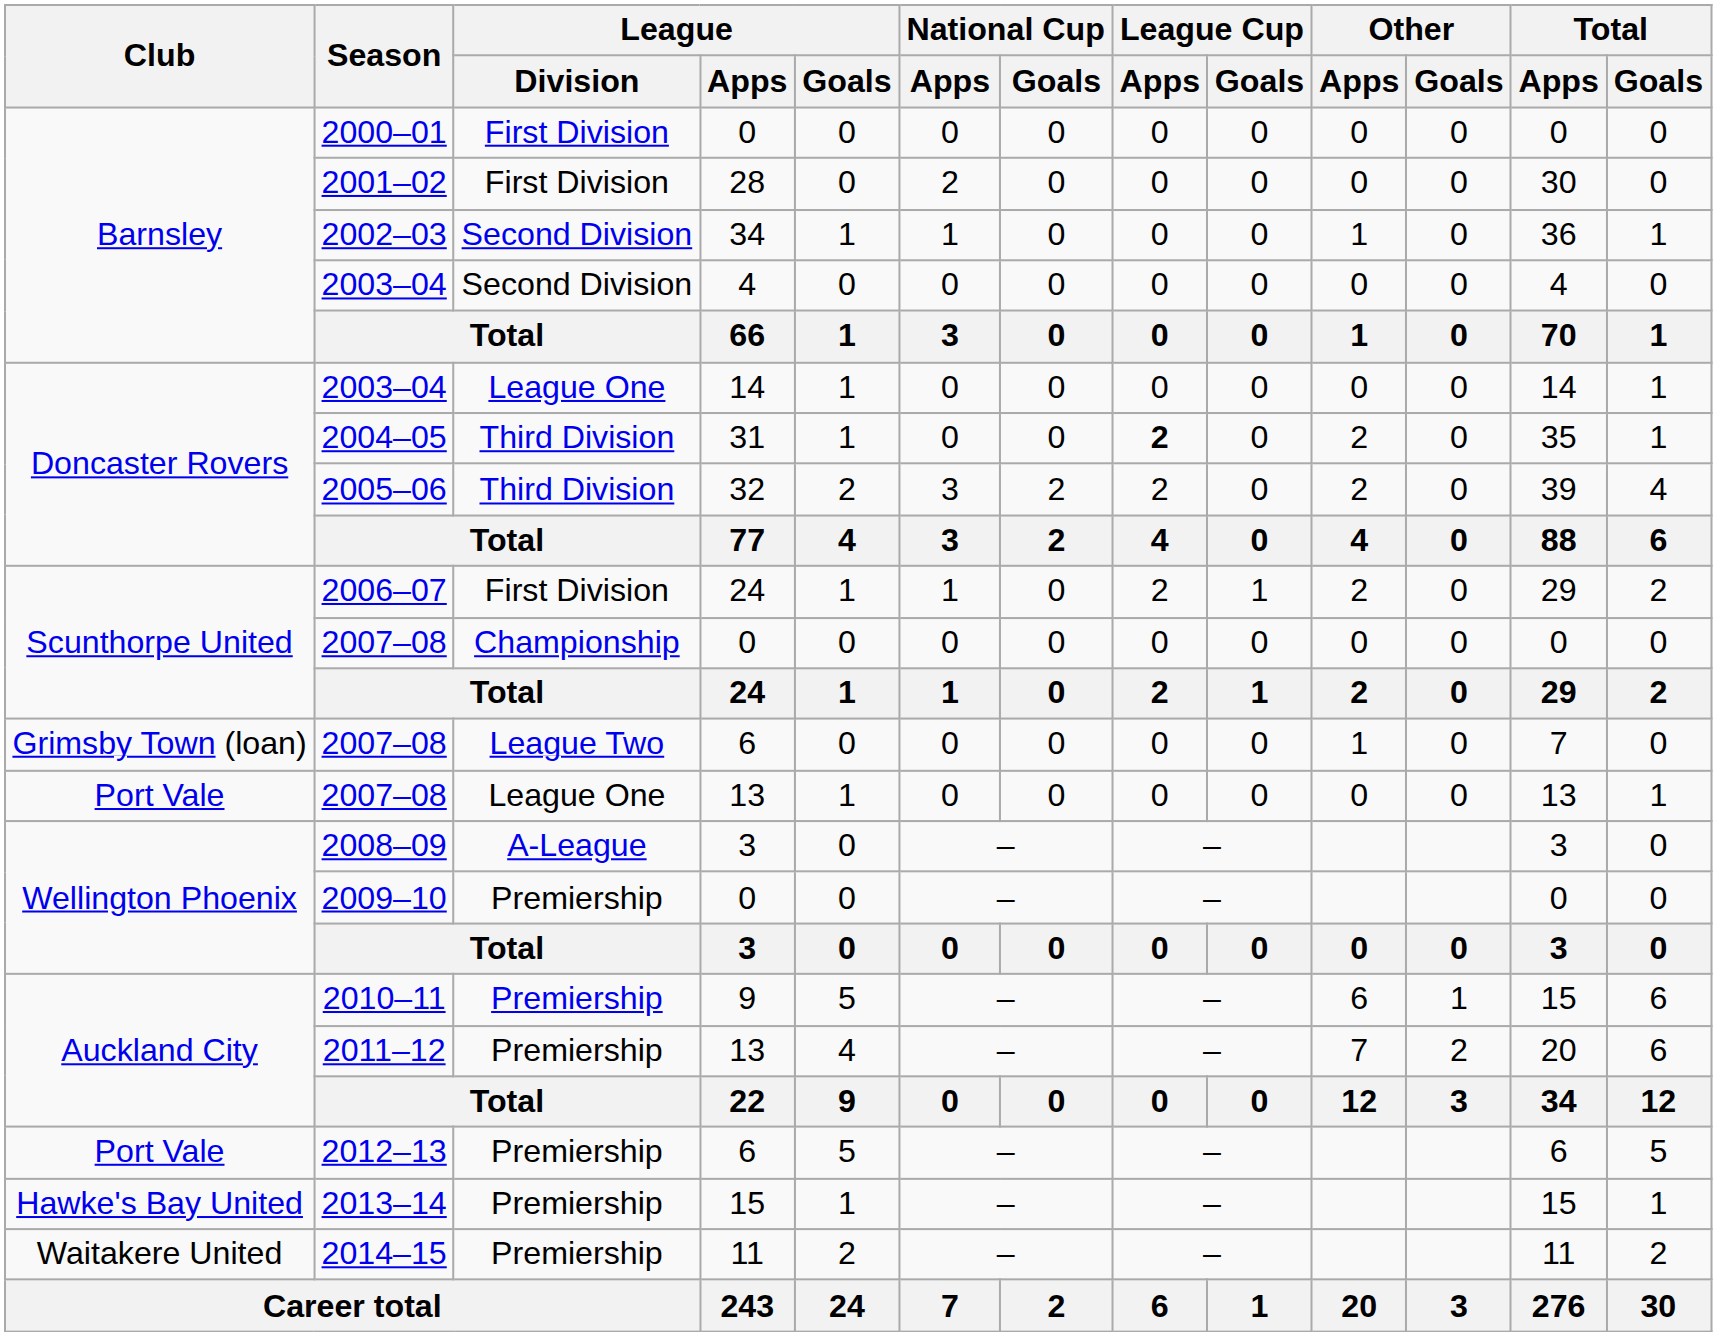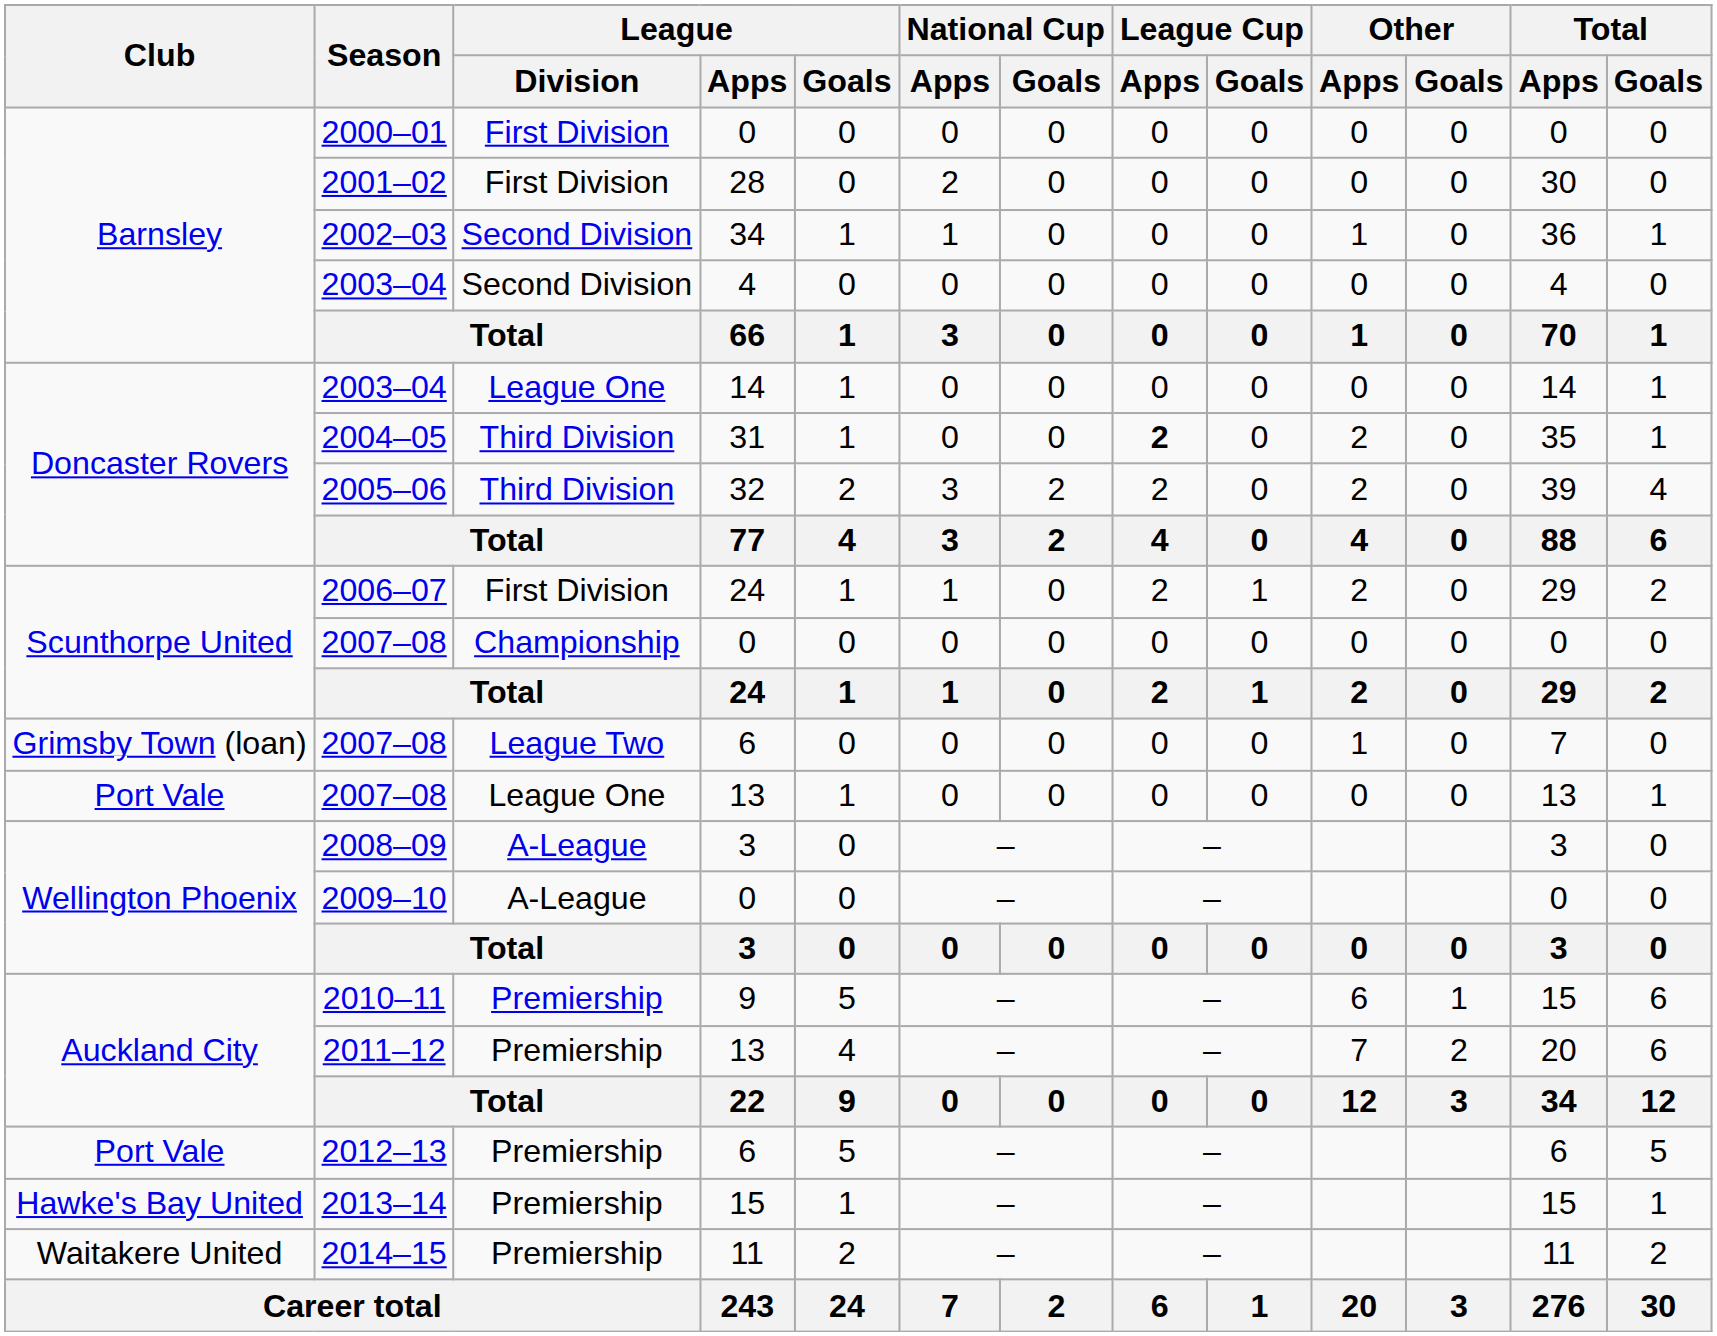 <table class="wikitable" style="text-align:center">
 <tr>
 <th rowspan="2">Club</th>
 <th rowspan="2">Season</th>
 <th colspan="3">League</th>
 <th colspan="2">National Cup</th>
 <th colspan="2">League Cup</th>
 <th colspan="2">Other</th>
 <th colspan="2">Total</th>
 </tr>
 <tr>
 <th>Division</th>
 <th>Apps</th>
 <th>Goals</th>
 <th>Apps</th>
 <th>Goals</th>
 <th>Apps</th>
 <th>Goals</th>
 <th>Apps</th>
 <th>Goals</th>
 <th>Apps</th>
 <th>Goals</th>
 </tr>
 <tr>
 <td rowspan="5"><a href='#'>Barnsley</a></td>
 <td><a href='#'>2000–01</a></td>
 <td><a href='#'>First Division</a></td>
 <td>0</td>
 <td>0</td>
 <td>0</td>
 <td>0</td>
 <td>0</td>
 <td>0</td>
 <td>0</td>
 <td>0</td>
 <td>0</td>
 <td>0</td>
 </tr>
 <tr>
 <td><a href='#'>2001–02</a></td>
 <td>First Division</td>
 <td>28</td>
 <td>0</td>
 <td>2</td>
 <td>0</td>
 <td>0</td>
 <td>0</td>
 <td>0</td>
 <td>0</td>
 <td>30</td>
 <td>0</td>
 </tr>
 <tr>
 <td><a href='#'>2002–03</a></td>
 <td><a href='#'>Second Division</a></td>
 <td>34</td>
 <td>1</td>
 <td>1</td>
 <td>0</td>
 <td>0</td>
 <td>0</td>
 <td>1</td>
 <td>0</td>
 <td>36</td>
 <td>1</td>
 </tr>
 <tr>
 <td><a href='#'>2003–04</a></td>
 <td>Second Division</td>
 <td>4</td>
 <td>0</td>
 <td>0</td>
 <td>0</td>
 <td>0</td>
 <td>0</td>
 <td>0</td>
 <td>0</td>
 <td>4</td>
 <td>0</td>
 </tr>
 <tr>
 <th colspan="2">Total</th>
 <th>66</th>
 <th>1</th>
 <th>3</th>
 <th>0</th>
 <th>0</th>
 <th>0</th>
 <th>1</th>
 <th>0</th>
 <th>70</th>
 <th>1</th>
 </tr>
 <tr>
 <td rowspan="4"><a href='#'>Doncaster Rovers</a></td>
 <td><a href='#'>2003–04</a></td>
 <td><a href='#'>League One</a></td>
 <td>14</td>
 <td>1</td>
 <td>0</td>
 <td>0</td>
 <td>0</td>
 <td>0</td>
 <td>0</td>
 <td>0</td>
 <td>14</td>
 <td>1</td>
 </tr>
 <tr>
 <td><a href='#'>2004–05</a></td>
 <td><a href='#'>Third Division</a></td>
 <td>31</td>
 <td>1</td>
 <td>0</td>
 <td>0</td>
 <td><strong>2</strong></td>
 <td>0</td>
 <td>2</td>
 <td>0</td>
 <td>35</td>
 <td>1</td>
 </tr>
 <tr>
 <td><a href='#'>2005–06</a></td>
 <td><a href='#'>Third Division</a></td>
 <td>32</td>
 <td>2</td>
 <td>3</td>
 <td>2</td>
 <td>2</td>
 <td>0</td>
 <td>2</td>
 <td>0</td>
 <td>39</td>
 <td>4</td>
 </tr>
 <tr>
 <th colspan="2">Total</th>
 <th>77</th>
 <th>4</th>
 <th>3</th>
 <th>2</th>
 <th>4</th>
 <th>0</th>
 <th>4</th>
 <th>0</th>
 <th>88</th>
 <th>6</th>
 </tr>
 <tr>
 <td rowspan="3"><a href='#'>Scunthorpe United</a></td>
 <td><a href='#'>2006–07</a></td>
 <td>First Division</td>
 <td>24</td>
 <td>1</td>
 <td>1</td>
 <td>0</td>
 <td>2</td>
 <td>1</td>
 <td>2</td>
 <td>0</td>
 <td>29</td>
 <td>2</td>
 </tr>
 <tr>
 <td><a href='#'>2007–08</a></td>
 <td><a href='#'>Championship</a></td>
 <td>0</td>
 <td>0</td>
 <td>0</td>
 <td>0</td>
 <td>0</td>
 <td>0</td>
 <td>0</td>
 <td>0</td>
 <td>0</td>
 <td>0</td>
 </tr>
 <tr>
 <th colspan="2">Total</th>
 <th>24</th>
 <th>1</th>
 <th>1</th>
 <th>0</th>
 <th>2</th>
 <th>1</th>
 <th>2</th>
 <th>0</th>
 <th>29</th>
 <th>2</th>
 </tr>
 <tr>
 <td><a href='#'>Grimsby Town</a> (loan)</td>
 <td><a href='#'>2007–08</a></td>
 <td><a href='#'>League Two</a></td>
 <td>6</td>
 <td>0</td>
 <td>0</td>
 <td>0</td>
 <td>0</td>
 <td>0</td>
 <td>1</td>
 <td>0</td>
 <td>7</td>
 <td>0</td>
 </tr>
 <tr>
 <td><a href='#'>Port Vale</a></td>
 <td><a href='#'>2007–08</a></td>
 <td>League One</td>
 <td>13</td>
 <td>1</td>
 <td>0</td>
 <td>0</td>
 <td>0</td>
 <td>0</td>
 <td>0</td>
 <td>0</td>
 <td>13</td>
 <td>1</td>
 </tr>
 <tr>
 <td rowspan="3"><a href='#'>Wellington Phoenix</a></td>
 <td><a href='#'>2008–09</a></td>
 <td><a href='#'>A-League</a></td>
 <td>3</td>
 <td>0</td>
 <td colspan=2>–</td>
 <td colspan=2>–</td>
 <td></td>
 <td></td>
 <td>3</td>
 <td>0</td>
 </tr>
 <tr>
 <td><a href='#'>2009–10</a></td>
-<td>Premiership</td>
+<td>A-League</td>
 <td>0</td>
 <td>0</td>
 <td colspan=2>–</td>
 <td colspan=2>–</td>
 <td></td>
 <td></td>
 <td>0</td>
 <td>0</td>
 </tr>
 <tr>
 <th colspan="2">Total</th>
 <th>3</th>
 <th>0</th>
 <th>0</th>
 <th>0</th>
 <th>0</th>
 <th>0</th>
 <th>0</th>
 <th>0</th>
 <th>3</th>
 <th>0</th>
 </tr>
 <tr>
 <td rowspan="3"><a href='#'>Auckland City</a></td>
 <td><a href='#'>2010–11</a></td>
 <td><a href='#'>Premiership</a></td>
 <td>9</td>
 <td>5</td>
 <td colspan=2>–</td>
 <td colspan=2>–</td>
 <td>6</td>
 <td>1</td>
 <td>15</td>
 <td>6</td>
 </tr>
 <tr>
 <td><a href='#'>2011–12</a></td>
 <td>Premiership</td>
 <td>13</td>
 <td>4</td>
 <td colspan=2>–</td>
 <td colspan=2>–</td>
 <td>7</td>
 <td>2</td>
 <td>20</td>
 <td>6</td>
 </tr>
 <tr>
 <th colspan="2">Total</th>
 <th>22</th>
 <th>9</th>
 <th>0</th>
 <th>0</th>
 <th>0</th>
 <th>0</th>
 <th>12</th>
 <th>3</th>
 <th>34</th>
 <th>12</th>
 </tr>
 <tr>
 <td><a href='#'>Port Vale</a></td>
 <td><a href='#'>2012–13</a></td>
 <td>Premiership</td>
 <td>6</td>
 <td>5</td>
 <td colspan=2>–</td>
 <td colspan=2>–</td>
 <td></td>
 <td></td>
 <td>6</td>
 <td>5</td>
 </tr>
 <tr>
 <td><a href='#'>Hawke's Bay United</a></td>
 <td><a href='#'>2013–14</a></td>
 <td>Premiership</td>
 <td>15</td>
 <td>1</td>
 <td colspan=2>–</td>
 <td colspan=2>–</td>
 <td></td>
 <td></td>
 <td>15</td>
 <td>1</td>
 </tr>
 <tr>
 <td>Waitakere United</td>
 <td><a href='#'>2014–15</a></td>
 <td>Premiership</td>
 <td>11</td>
 <td>2</td>
 <td colspan=2>–</td>
 <td colspan=2>–</td>
 <td></td>
 <td></td>
 <td>11</td>
 <td>2</td>
 </tr>
 <tr>
 <th colspan="3">Career total</th>
 <th>243</th>
 <th>24</th>
 <th>7</th>
 <th>2</th>
 <th>6</th>
 <th>1</th>
 <th>20</th>
 <th>3</th>
 <th>276</th>
 <th>30</th>
 </tr>
 </table>
